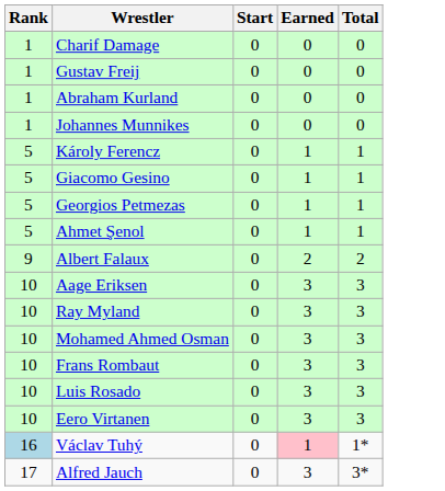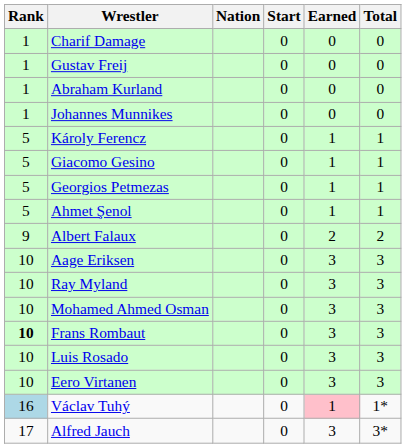 <table class="wikitable sortable" style="text-align:center;">
 <tr>
 <th>Rank</th>
 <th>Wrestler</th>
+<th>Nation</th>
 <th>Start</th>
 <th>Earned</th>
 <th>Total</th>
 </tr>
 <tr style="background:#cfc;">
 <td>1</td>
 <td align=left><a href='#'>Charif Damage</a></td>
+<td align=left></td>
 <td>0</td>
 <td>0</td>
 <td>0</td>
 </tr>
 <tr style="background:#cfc;">
 <td>1</td>
 <td align=left><a href='#'>Gustav Freij</a></td>
+<td align=left></td>
 <td>0</td>
 <td>0</td>
 <td>0</td>
 </tr>
 <tr style="background:#cfc;">
 <td>1</td>
 <td align=left><a href='#'>Abraham Kurland</a></td>
+<td align=left></td>
 <td>0</td>
 <td>0</td>
 <td>0</td>
 </tr>
 <tr style="background:#cfc;">
 <td>1</td>
 <td align=left><a href='#'>Johannes Munnikes</a></td>
+<td align=left></td>
 <td>0</td>
 <td>0</td>
 <td>0</td>
 </tr>
 <tr style="background:#cfc;">
 <td>5</td>
 <td align=left><a href='#'>Károly Ferencz</a></td>
+<td align=left></td>
 <td>0</td>
 <td>1</td>
 <td>1</td>
 </tr>
 <tr style="background:#cfc;">
 <td>5</td>
 <td align=left><a href='#'>Giacomo Gesino</a></td>
+<td align=left></td>
 <td>0</td>
 <td>1</td>
 <td>1</td>
 </tr>
 <tr style="background:#cfc;">
 <td>5</td>
 <td align=left><a href='#'>Georgios Petmezas</a></td>
+<td align=left></td>
 <td>0</td>
 <td>1</td>
 <td>1</td>
 </tr>
 <tr style="background:#cfc;">
 <td>5</td>
 <td align=left><a href='#'>Ahmet Şenol</a></td>
+<td align=left></td>
 <td>0</td>
 <td>1</td>
 <td>1</td>
 </tr>
 <tr style="background:#cfc;">
 <td>9</td>
 <td align=left><a href='#'>Albert Falaux</a></td>
+<td align=left></td>
 <td>0</td>
 <td>2</td>
 <td>2</td>
 </tr>
 <tr style="background:#cfc;">
 <td>10</td>
 <td align=left><a href='#'>Aage Eriksen</a></td>
+<td align=left></td>
 <td>0</td>
 <td>3</td>
 <td>3</td>
 </tr>
 <tr style="background:#cfc;">
 <td>10</td>
 <td align=left><a href='#'>Ray Myland</a></td>
+<td align=left></td>
 <td>0</td>
 <td>3</td>
 <td>3</td>
 </tr>
 <tr style="background:#cfc;">
 <td>10</td>
 <td align=left><a href='#'>Mohamed Ahmed Osman</a></td>
+<td align=left></td>
 <td>0</td>
 <td>3</td>
 <td>3</td>
 </tr>
 <tr style="background:#cfc;">
-<td>10</td>
+<td><strong>10</strong></td>
 <td align=left><a href='#'>Frans Rombaut</a></td>
+<td align=left></td>
 <td>0</td>
 <td>3</td>
 <td>3</td>
 </tr>
 <tr style="background:#cfc;">
 <td>10</td>
 <td align=left><a href='#'>Luis Rosado</a></td>
+<td align=left></td>
 <td>0</td>
 <td>3</td>
 <td>3</td>
 </tr>
 <tr style="background:#cfc;">
 <td>10</td>
 <td align=left><a href='#'>Eero Virtanen</a></td>
+<td align=left></td>
 <td>0</td>
 <td>3</td>
 <td>3</td>
 </tr>
 <tr>
 <td style="background: lightblue;">16</td>
 <td align=left><a href='#'>Václav Tuhý</a></td>
+<td align=left></td>
 <td>0</td>
 <td style="background: pink;">1</td>
 <td>1*</td>
 </tr>
 <tr>
 <td>17</td>
 <td align=left><a href='#'>Alfred Jauch</a></td>
+<td align=left></td>
 <td>0</td>
 <td>3</td>
 <td>3*</td>
 </tr>
 </table>
